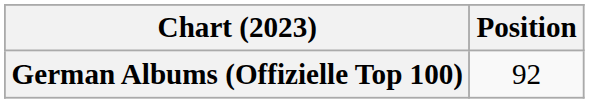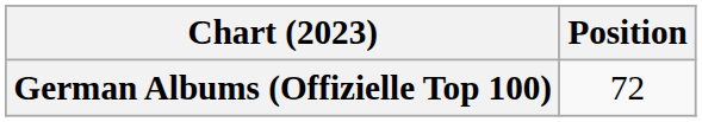 <table class="wikitable plainrowheaders" style="text-align:center">
 <tr>
 <th scope="col">Chart (2023)</th>
 <th scope="col">Position</th>
 </tr>
 <tr>
 <th scope="row">German Albums (Offizielle Top 100)</th>
-<td>92</td>
+<td>72</td>
 </tr>
 </table>
